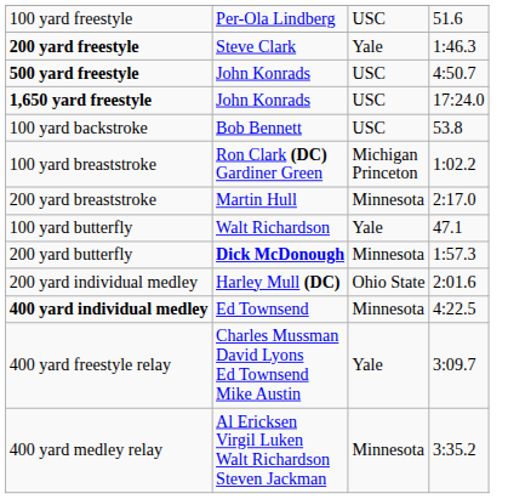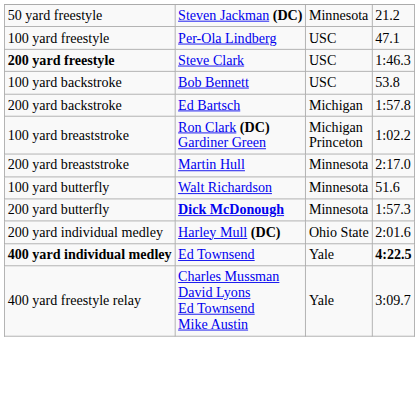 <table class="wikitable sortable" style="text-align:left">
 <tr>
+</tr>
+<tr>
+<td>50 yard freestyle</td>
+<td><a href='#'>Steven Jackman</a> <strong>(DC)</strong></td>
+<td>Minnesota</td>
+<td>21.2</td>
 </tr>
 <tr>
 <td>100 yard freestyle</td>
 <td> <a href='#'>Per-Ola Lindberg</a></td>
 <td>USC</td>
-<td>51.6</td>
+<td>47.1</td>
 </tr>
 <tr>
 <td><strong>200 yard freestyle</strong></td>
 <td><a href='#'>Steve Clark</a></td>
-<td>Yale</td>
+<td>USC</td>
 <td>1:46.3</td>
-</tr>
-<tr>
-<td><strong>500 yard freestyle</strong></td>
-<td> <a href='#'>John Konrads</a></td>
-<td>USC</td>
-<td>4:50.7</td>
-</tr>
-<tr>
-<td><strong>1,650 yard freestyle</strong></td>
-<td> <a href='#'>John Konrads</a></td>
-<td>USC</td>
-<td>17:24.0</td>
 </tr>
 <tr>
 <td>100 yard backstroke</td>
 <td><a href='#'>Bob Bennett</a></td>
 <td>USC</td>
 <td>53.8</td>
+</tr>
+<tr>
+<td>200 yard backstroke</td>
+<td><a href='#'>Ed Bartsch</a></td>
+<td>Michigan</td>
+<td>1:57.8</td>
 </tr>
 <tr>
 <td>100 yard breaststroke</td>
 <td><a href='#'>Ron Clark</a> <strong>(DC)</strong><br><a href='#'>Gardiner Green</a></td>
 <td>Michigan<br>Princeton</td>
 <td>1:02.2</td>
 </tr>
 <tr>
 <td>200 yard breaststroke</td>
 <td><a href='#'>Martin Hull</a></td>
 <td>Minnesota</td>
 <td>2:17.0</td>
 </tr>
 <tr>
 <td>100 yard butterfly</td>
 <td><a href='#'>Walt Richardson</a></td>
-<td>Yale</td>
-<td>47.1</td>
+<td>Minnesota</td>
+<td>51.6</td>
 </tr>
 <tr>
 <td>200 yard butterfly</td>
 <td><strong><a href='#'>Dick McDonough</a></strong></td>
 <td>Minnesota</td>
 <td>1:57.3</td>
 </tr>
 <tr>
 <td>200 yard individual medley</td>
 <td><a href='#'>Harley Mull</a> <strong>(DC)</strong></td>
 <td>Ohio State</td>
 <td>2:01.6</td>
 </tr>
 <tr>
 <td><strong>400 yard individual medley</strong></td>
 <td><a href='#'>Ed Townsend</a></td>
-<td>Minnesota</td>
-<td>4:22.5</td>
+<td>Yale</td>
+<td><strong>4:22.5</strong></td>
 </tr>
 <tr>
 <td>400 yard freestyle relay</td>
 <td><a href='#'>Charles Mussman</a><br><a href='#'>David Lyons</a><br><a href='#'>Ed Townsend</a><br><a href='#'>Mike Austin</a></td>
 <td>Yale</td>
 <td>3:09.7</td>
 </tr>
-<tr>
-<td>400 yard medley relay</td>
-<td><a href='#'>Al Ericksen</a><br><a href='#'>Virgil Luken</a><br><a href='#'>Walt Richardson</a><br><a href='#'>Steven Jackman</a></td>
-<td>Minnesota</td>
-<td>3:35.2</td>
-</tr>
 </table>
